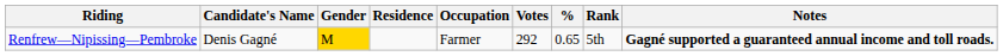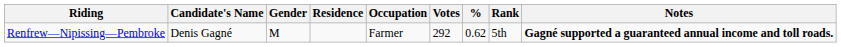 <table class="wikitable sortable">
 <tr>
 <th>Riding<br></th>
 <th>Candidate's Name</th>
 <th>Gender</th>
 <th>Residence</th>
 <th>Occupation</th>
 <th>Votes</th>
 <th>%</th>
 <th>Rank</th>
 <th>Notes</th>
 </tr>
 <tr>
 <td><a href='#'>Renfrew—Nipissing—Pembroke</a></td>
 <td>Denis Gagné</td>
-<td style="background: gold;">M</td>
+<td>M</td>
 <td></td>
 <td>Farmer</td>
 <td>292</td>
-<td>0.65</td>
+<td>0.62</td>
 <td>5th</td>
 <td><strong>Gagné supported a guaranteed annual income and toll roads.</strong></td>
 </tr>
 </table>
